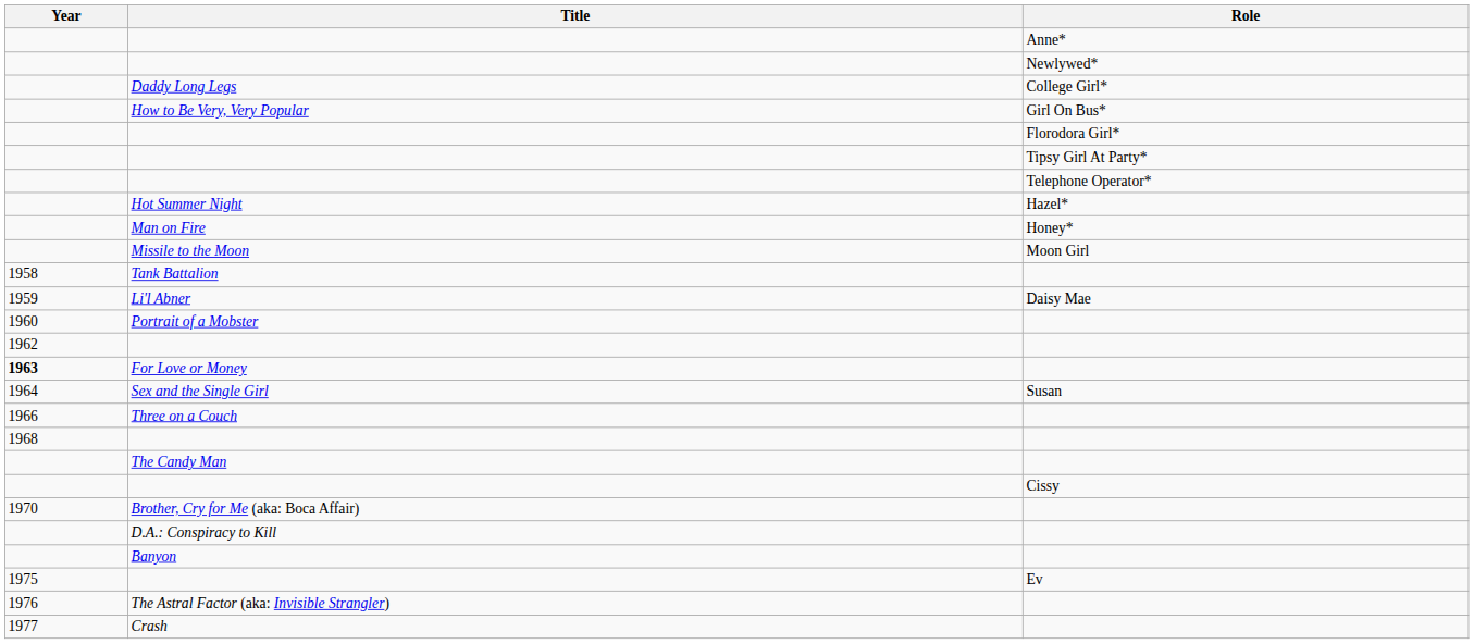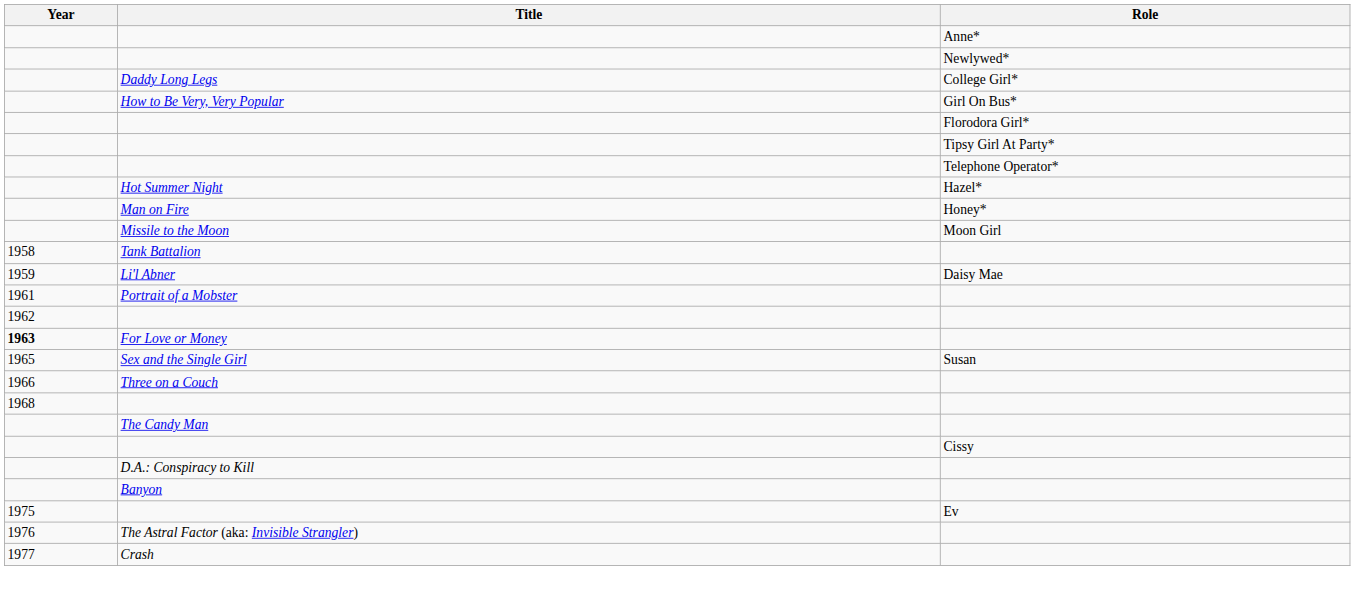 <table class="wikitable sortable" width="100%">
 <tr>
 <th>Year</th>
 <th>Title</th>
 <th>Role</th>
 </tr>
 <tr>
 <td scope="row"></td>
 <td></td>
 <td>Anne*</td>
 </tr>
 <tr>
 <td scope="row"></td>
 <td></td>
 <td>Newlywed*</td>
 </tr>
 <tr>
 <td scope="row"></td>
 <td><em><a href='#'>Daddy Long Legs</a></em></td>
 <td>College Girl*</td>
 </tr>
 <tr>
 <td scope="row"></td>
 <td><em><a href='#'>How to Be Very, Very Popular</a></em></td>
 <td>Girl On Bus*</td>
 </tr>
 <tr>
 <td scope="row"></td>
 <td></td>
 <td>Florodora Girl*</td>
 </tr>
 <tr>
 <td scope="row"></td>
 <td></td>
 <td>Tipsy Girl At Party*</td>
 </tr>
 <tr>
 <td scope="row"></td>
 <td></td>
 <td>Telephone Operator*</td>
 </tr>
 <tr>
 <td scope="row"></td>
 <td><em><a href='#'>Hot Summer Night</a></em></td>
 <td>Hazel*</td>
 </tr>
 <tr>
 <td scope="row"></td>
 <td><em><a href='#'>Man on Fire</a></em></td>
 <td>Honey*</td>
 </tr>
 <tr>
 <td scope="row"></td>
 <td><em><a href='#'>Missile to the Moon</a></em></td>
 <td>Moon Girl</td>
 </tr>
 <tr>
 <td scope="row">1958</td>
 <td><em><a href='#'>Tank Battalion</a></em></td>
 <td></td>
 </tr>
 <tr>
 <td scope="row">1959</td>
 <td><em><a href='#'>Li'l Abner</a></em></td>
 <td>Daisy Mae</td>
 </tr>
 <tr>
-<td scope="row">1960</td>
+<td scope="row">1961</td>
 <td><em><a href='#'>Portrait of a Mobster</a></em></td>
 <td></td>
 </tr>
 <tr>
 <td scope="row">1962</td>
 <td></td>
 <td></td>
 </tr>
 <tr>
 <td scope="row"><strong>1963</strong></td>
 <td><em><a href='#'>For Love or Money</a></em></td>
 <td></td>
 </tr>
 <tr>
-<td scope="row">1964</td>
+<td scope="row">1965</td>
 <td><em><a href='#'>Sex and the Single Girl</a></em></td>
 <td>Susan</td>
 </tr>
 <tr>
 <td scope="row">1966</td>
 <td><em><a href='#'>Three on a Couch</a></em></td>
 <td></td>
 </tr>
 <tr>
 <td scope="row">1968</td>
 <td></td>
 <td></td>
 </tr>
 <tr>
 <td scope="row"></td>
 <td><em><a href='#'>The Candy Man</a></em></td>
 <td></td>
 </tr>
 <tr>
 <td scope="row"></td>
 <td></td>
 <td>Cissy</td>
-</tr>
-<tr>
-<td scope="row">1970</td>
-<td><em><a href='#'>Brother, Cry for Me</a></em> (aka: Boca Affair)</td>
-<td></td>
 </tr>
 <tr>
 <td scope="row"></td>
 <td><em>D.A.: Conspiracy to Kill</em></td>
 <td></td>
 </tr>
 <tr>
 <td scope="row"></td>
 <td><em><a href='#'>Banyon</a></em></td>
 <td></td>
 </tr>
 <tr>
 <td scope="row">1975</td>
 <td></td>
 <td>Ev</td>
 </tr>
 <tr>
 <td scope="row">1976</td>
 <td><em>The Astral Factor</em> (aka: <em><a href='#'>Invisible Strangler</a></em>)</td>
 <td></td>
 </tr>
 <tr>
 <td scope="row">1977</td>
 <td><em>Crash</em></td>
 <td></td>
 </tr>
 </table>
